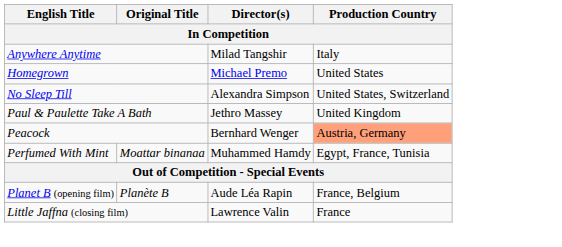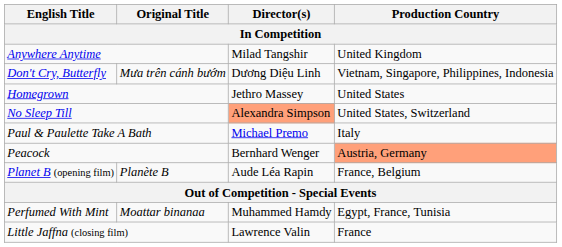 <table class="wikitable">
 <tr>
 <th>English Title</th>
 <th>Original Title</th>
 <th>Director(s)</th>
 <th>Production Country</th>
 </tr>
 <tr>
 <th colspan="4">In Competition</th>
 </tr>
 <tr>
 <td colspan="2"><em><a href='#'>Anywhere Anytime</a></em></td>
 <td>Milad Tangshir</td>
-<td>Italy</td>
+<td>United Kingdom</td>
+</tr>
+<tr>
+<td><em><a href='#'>Don't Cry, Butterfly</a></em></td>
+<td><em>Mưa trên cánh bướm</em></td>
+<td>Dương Diệu Linh</td>
+<td>Vietnam, Singapore, Philippines, Indonesia</td>
 </tr>
 <tr>
 <td colspan="2"><em><a href='#'>Homegrown</a></em></td>
-<td><a href='#'>Michael Premo</a></td>
+<td>Jethro Massey</td>
 <td>United States</td>
 </tr>
 <tr>
 <td colspan="2"><em><a href='#'>No Sleep Till</a></em></td>
-<td>Alexandra Simpson</td>
+<td style="background: lightsalmon;">Alexandra Simpson</td>
 <td>United States, Switzerland</td>
 </tr>
 <tr>
 <td colspan="2"><em>Paul & Paulette Take A Bath</em></td>
-<td>Jethro Massey</td>
-<td>United Kingdom</td>
+<td><a href='#'>Michael Premo</a></td>
+<td>Italy</td>
 </tr>
 <tr>
 <td colspan="2"><em>Peacock</em></td>
 <td>Bernhard Wenger</td>
 <td style="background: lightsalmon;">Austria, Germany</td>
+</tr>
+<tr>
+<td><em><a href='#'>Planet B</a></em> <small>(opening film)</small></td>
+<td><em>Planète B</em></td>
+<td>Aude Léa Rapin</td>
+<td>France, Belgium</td>
+</tr>
+<tr>
+<th colspan="4">Out of Competition - Special Events</th>
 </tr>
 <tr>
 <td><em>Perfumed With Mint</em></td>
 <td><em>Moattar binanaa</em></td>
 <td>Muhammed Hamdy</td>
 <td>Egypt, France, Tunisia</td>
 </tr>
 <tr>
-<th colspan="4">Out of Competition - Special Events</th>
-</tr>
-<tr>
-<td><em><a href='#'>Planet B</a></em> <small>(opening film)</small></td>
-<td><em>Planète B</em></td>
-<td>Aude Léa Rapin</td>
-<td>France, Belgium</td>
-</tr>
-<tr>
 <td colspan="2"><em>Little Jaffna</em> <small>(closing film)</small></td>
 <td>Lawrence Valin</td>
 <td>France</td>
 </tr>
 </table>
